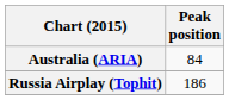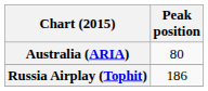 <table class="wikitable sortable plainrowheaders" style="text-align:center">
 <tr>
 <th scope="col">Chart (2015)</th>
 <th scope="col">Peak<br>position</th>
 </tr>
 <tr>
 <th scope="row">Australia (<a href='#'>ARIA</a>)</th>
-<td>84</td>
+<td>80</td>
 </tr>
 <tr>
 </tr>
 <tr>
 <th scope="row">Russia Airplay (<a href='#'>Tophit</a>)</th>
 <td style="text-align:center">186</td>
 </tr>
 <tr>
 </tr>
 </table>
